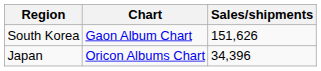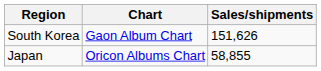 <table class="wikitable">
 <tr>
 <th>Region</th>
 <th>Chart</th>
 <th>Sales/shipments</th>
 </tr>
 <tr>
 <td>South Korea</td>
 <td><a href='#'>Gaon Album Chart</a></td>
 <td>151,626</td>
 </tr>
 <tr>
 <td>Japan</td>
 <td><a href='#'>Oricon Albums Chart</a></td>
-<td>34,396</td>
+<td>58,855</td>
 </tr>
 </table>
